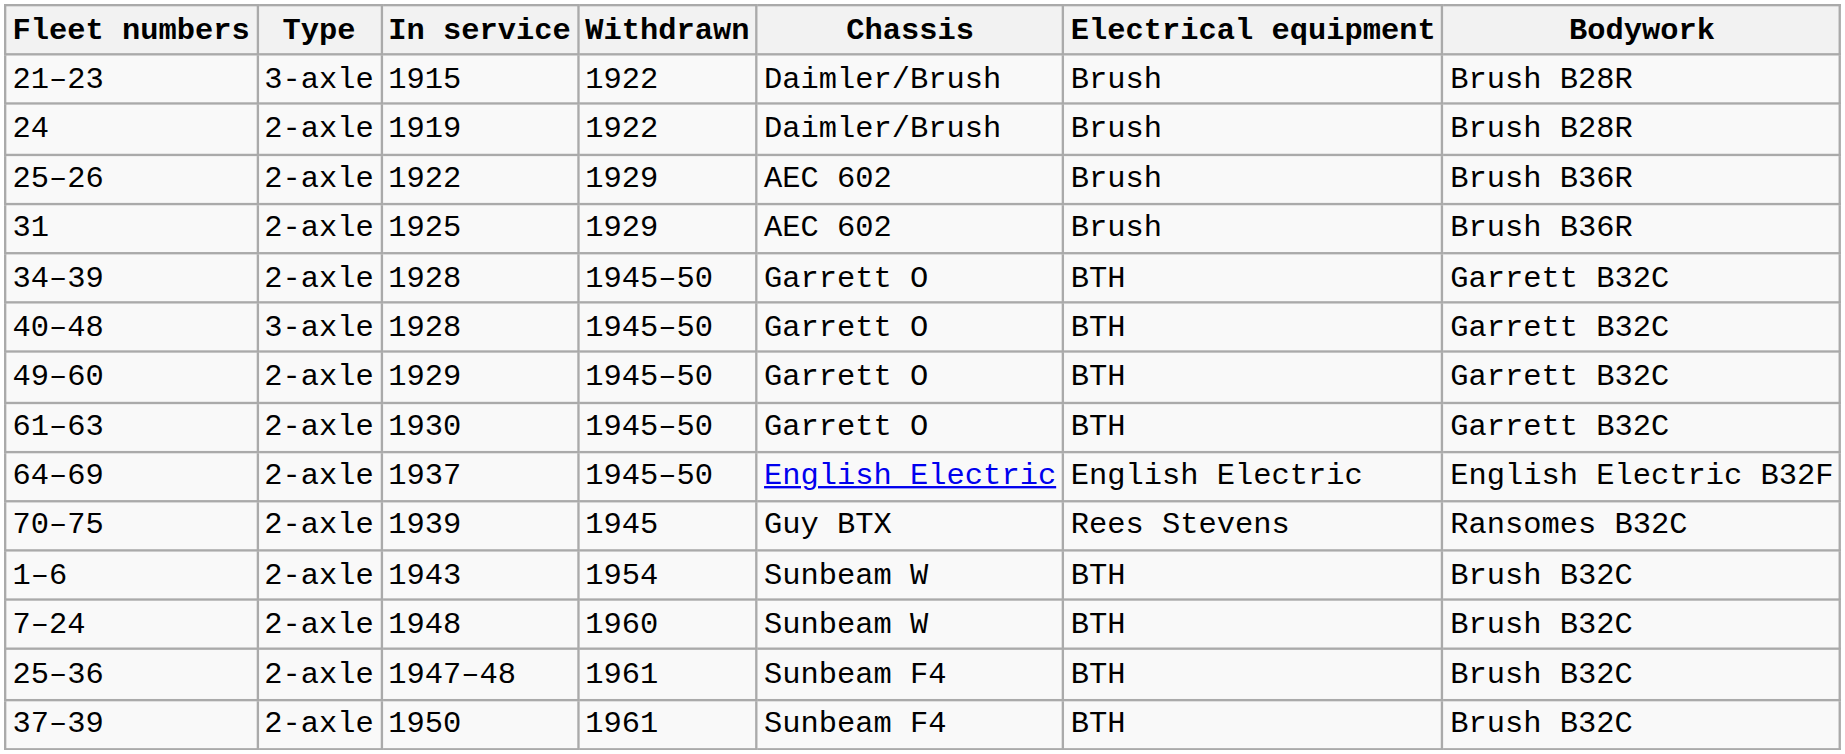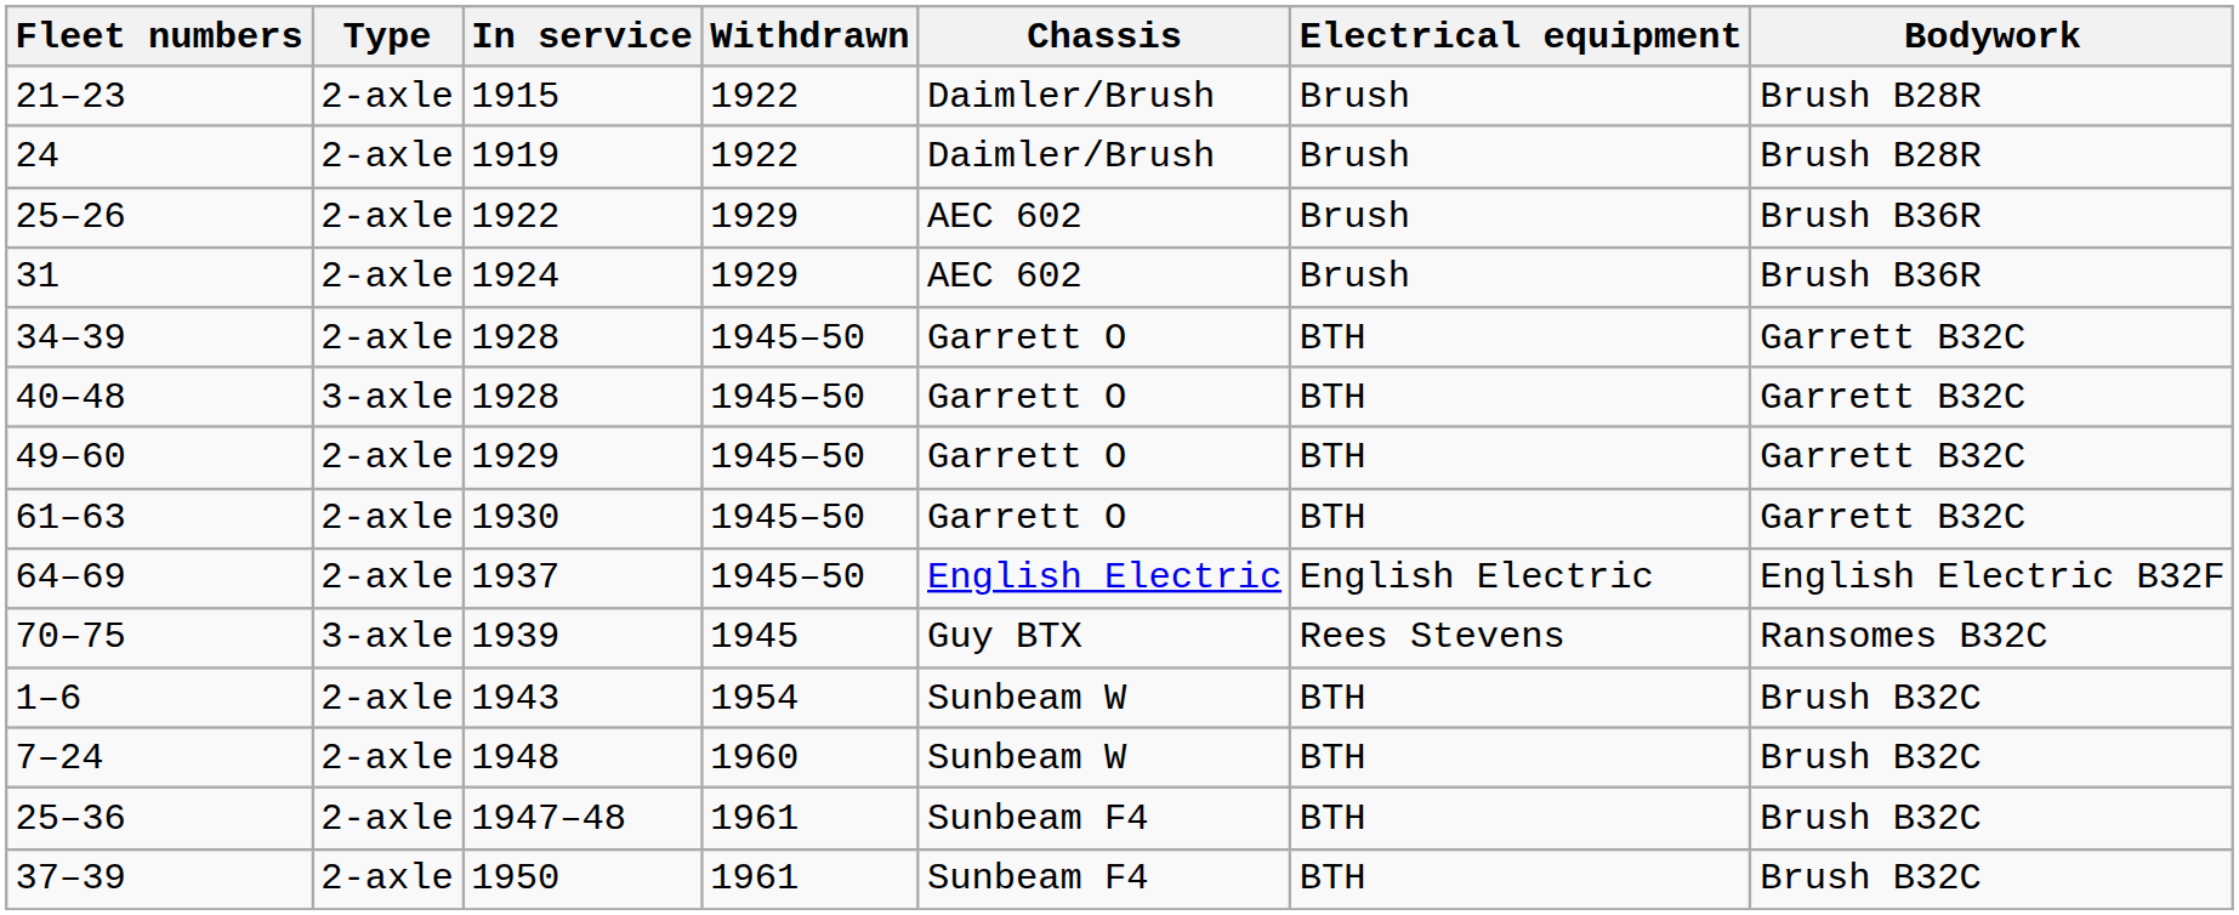 <table class="wikitable">
 <tr>
 <th>Fleet numbers</th>
 <th>Type</th>
 <th>In service</th>
 <th>Withdrawn</th>
 <th>Chassis</th>
 <th>Electrical equipment</th>
 <th>Bodywork</th>
 </tr>
 <tr>
 <td>21–23</td>
-<td>3-axle</td>
+<td>2-axle</td>
 <td>1915</td>
 <td>1922</td>
 <td>Daimler/Brush</td>
 <td>Brush</td>
 <td>Brush B28R</td>
 </tr>
 <tr>
 <td>24</td>
 <td>2-axle</td>
 <td>1919</td>
 <td>1922</td>
 <td>Daimler/Brush</td>
 <td>Brush</td>
 <td>Brush B28R</td>
 </tr>
 <tr>
 <td>25–26</td>
 <td>2-axle</td>
 <td>1922</td>
 <td>1929</td>
 <td>AEC 602</td>
 <td>Brush</td>
 <td>Brush B36R</td>
 </tr>
 <tr>
 <td>31</td>
 <td>2-axle</td>
-<td>1925</td>
+<td>1924</td>
 <td>1929</td>
 <td>AEC 602</td>
 <td>Brush</td>
 <td>Brush B36R</td>
 </tr>
 <tr>
 <td>34–39</td>
 <td>2-axle</td>
 <td>1928</td>
 <td>1945–50</td>
 <td>Garrett O</td>
 <td>BTH</td>
 <td>Garrett B32C</td>
 </tr>
 <tr>
 <td>40–48</td>
 <td>3-axle</td>
 <td>1928</td>
 <td>1945–50</td>
 <td>Garrett O</td>
 <td>BTH</td>
 <td>Garrett B32C</td>
 </tr>
 <tr>
 <td>49–60</td>
 <td>2-axle</td>
 <td>1929</td>
 <td>1945–50</td>
 <td>Garrett O</td>
 <td>BTH</td>
 <td>Garrett B32C</td>
 </tr>
 <tr>
 <td>61–63</td>
 <td>2-axle</td>
 <td>1930</td>
 <td>1945–50</td>
 <td>Garrett O</td>
 <td>BTH</td>
 <td>Garrett B32C</td>
 </tr>
 <tr>
 <td>64–69</td>
 <td>2-axle</td>
 <td>1937</td>
 <td>1945–50</td>
 <td><a href='#'>English Electric</a></td>
 <td>English Electric</td>
 <td>English Electric B32F</td>
 </tr>
 <tr>
 <td>70–75</td>
-<td>2-axle</td>
+<td>3-axle</td>
 <td>1939</td>
 <td>1945</td>
 <td>Guy BTX</td>
 <td>Rees Stevens</td>
 <td>Ransomes B32C</td>
 </tr>
 <tr>
 <td>1–6</td>
 <td>2-axle</td>
 <td>1943</td>
 <td>1954</td>
 <td>Sunbeam W</td>
 <td>BTH</td>
 <td>Brush B32C</td>
 </tr>
 <tr>
 <td>7–24</td>
 <td>2-axle</td>
 <td>1948</td>
 <td>1960</td>
 <td>Sunbeam W</td>
 <td>BTH</td>
 <td>Brush B32C</td>
 </tr>
 <tr>
 <td>25–36</td>
 <td>2-axle</td>
 <td>1947–48</td>
 <td>1961</td>
 <td>Sunbeam F4</td>
 <td>BTH</td>
 <td>Brush B32C</td>
 </tr>
 <tr>
 <td>37–39</td>
 <td>2-axle</td>
 <td>1950</td>
 <td>1961</td>
 <td>Sunbeam F4</td>
 <td>BTH</td>
 <td>Brush B32C</td>
 </tr>
 </table>
